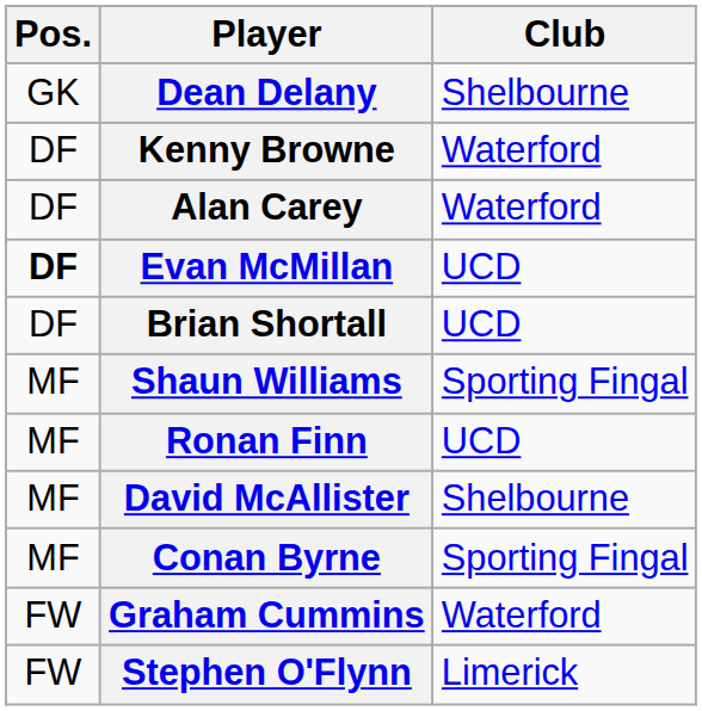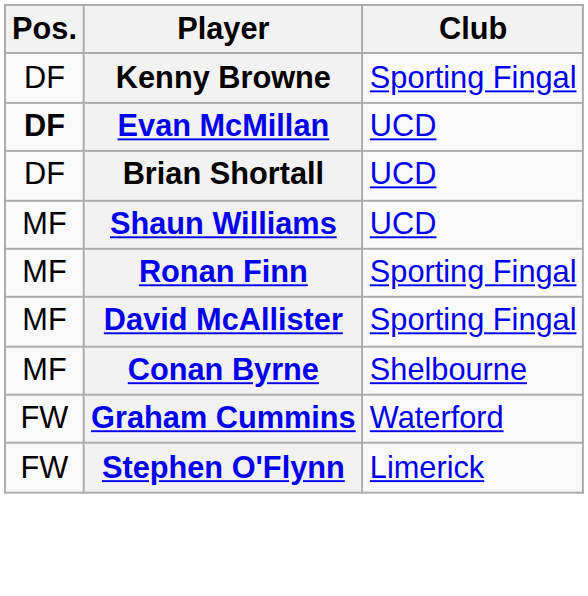 <table class="wikitable plainrowheaders" style="text-align: left">
 <tr>
 <th scope=col>Pos.</th>
 <th scope=col>Player</th>
 <th scope=col>Club</th>
 </tr>
 <tr>
-<td style=text-align:center>GK</td>
-<th scope=row><a href='#'>Dean Delany</a> </th>
-<td><a href='#'>Shelbourne</a></td>
-</tr>
-<tr>
 <td style=text-align:center>DF</td>
 <th scope=row>Kenny Browne </th>
-<td><a href='#'>Waterford</a></td>
-</tr>
-<tr>
-<td style=text-align:center>DF</td>
-<th scope=row>Alan Carey </th>
-<td><a href='#'>Waterford</a></td>
+<td><a href='#'>Sporting Fingal</a></td>
 </tr>
 <tr>
 <td style=text-align:center><strong>DF</strong></td>
 <th scope=row><a href='#'>Evan McMillan</a> </th>
 <td><a href='#'>UCD</a></td>
 </tr>
 <tr>
 <td style=text-align:center>DF</td>
 <th scope=row>Brian Shortall </th>
 <td><a href='#'>UCD</a></td>
 </tr>
 <tr>
 <td style=text-align:center>MF</td>
 <th scope=row><a href='#'>Shaun Williams</a> </th>
+<td><a href='#'>UCD</a></td>
+</tr>
+<tr>
+<td style=text-align:center>MF</td>
+<th scope=row><a href='#'>Ronan Finn</a> </th>
 <td><a href='#'>Sporting Fingal</a></td>
 </tr>
 <tr>
 <td style=text-align:center>MF</td>
-<th scope=row><a href='#'>Ronan Finn</a> </th>
-<td><a href='#'>UCD</a></td>
-</tr>
-<tr>
-<td style=text-align:center>MF</td>
 <th scope=row><a href='#'>David McAllister</a> </th>
-<td><a href='#'>Shelbourne</a></td>
+<td><a href='#'>Sporting Fingal</a></td>
 </tr>
 <tr>
 <td style=text-align:center>MF</td>
 <th scope=row><a href='#'>Conan Byrne</a> </th>
-<td><a href='#'>Sporting Fingal</a></td>
+<td><a href='#'>Shelbourne</a></td>
 </tr>
 <tr>
 <td style=text-align:center>FW</td>
 <th scope=row><a href='#'>Graham Cummins</a> </th>
 <td><a href='#'>Waterford</a></td>
 </tr>
 <tr>
 <td style=text-align:center>FW</td>
 <th scope=row><a href='#'>Stephen O'Flynn</a> </th>
 <td><a href='#'>Limerick</a></td>
 </tr>
 </table>
